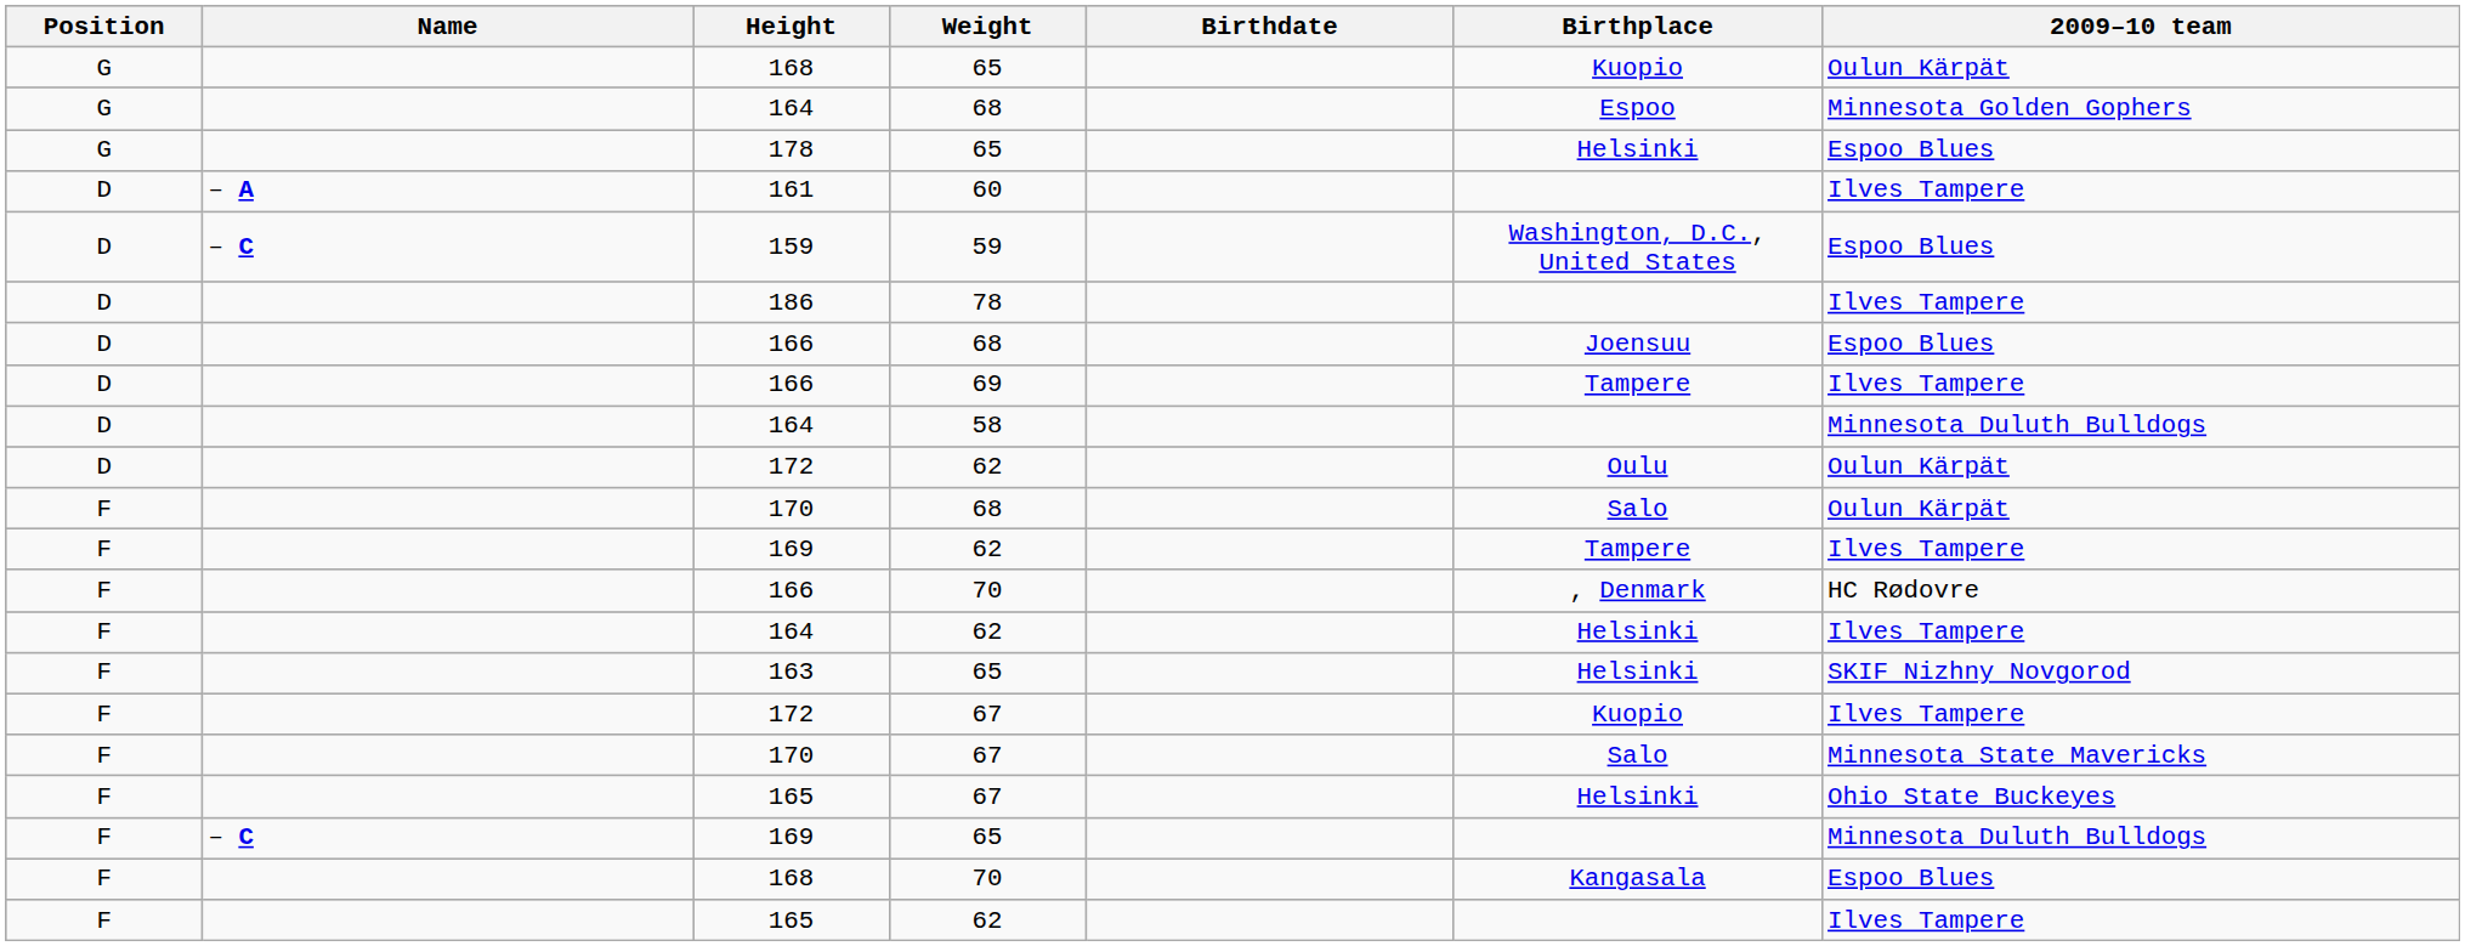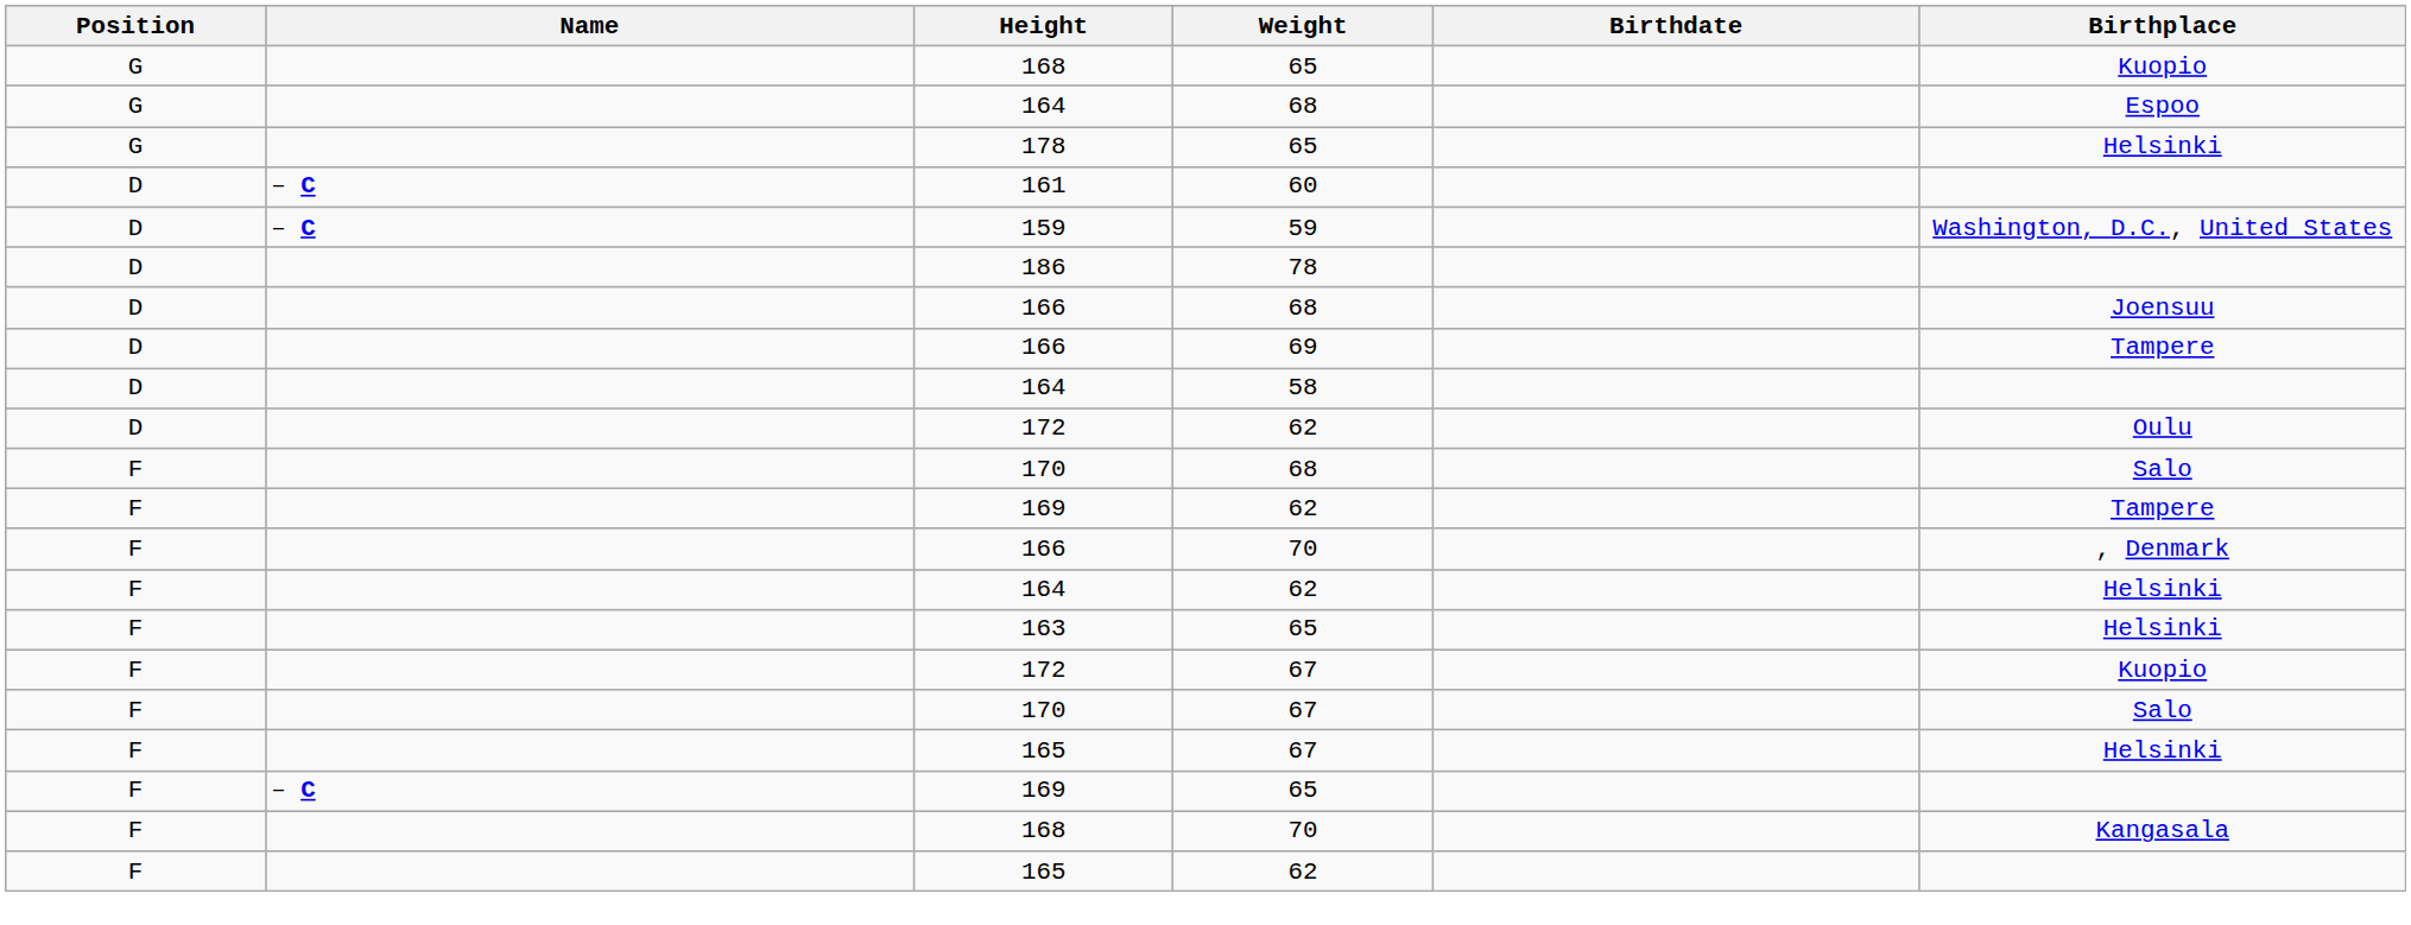 <table class="wikitable sortable" style="width:100%;text-align:center;">
 <tr>
 <th width="08%">Position</th>
 <th width="20%">Name</th>
 <th width="08%">Height</th>
 <th width="08%">Weight</th>
 <th width="15%">Birthdate</th>
 <th width="15%">Birthplace</th>
-<th width="30%">2009–10 team</th>
 </tr>
 <tr>
 <td>G</td>
 <td style="text-align:left;"></td>
 <td>168</td>
 <td>65</td>
 <td style="text-align:right;"></td>
 <td><a href='#'>Kuopio</a></td>
-<td style="text-align:left;"><a href='#'>Oulun Kärpät</a></td>
 </tr>
 <tr>
 <td>G</td>
 <td style="text-align:left;"></td>
 <td>164</td>
 <td>68</td>
 <td style="text-align:right;"></td>
 <td><a href='#'>Espoo</a></td>
-<td style="text-align:left;"><a href='#'>Minnesota Golden Gophers</a></td>
 </tr>
 <tr>
 <td>G</td>
 <td style="text-align:left;"></td>
 <td>178</td>
 <td>65</td>
 <td style="text-align:right;"></td>
 <td><a href='#'>Helsinki</a></td>
-<td style="text-align:left;"><a href='#'>Espoo Blues</a></td>
 </tr>
 <tr>
 <td>D</td>
-<td style="text-align:left;"> – <strong><a href='#'>A</a></strong></td>
+<td style="text-align:left;"> – <strong><a href='#'>C</a></strong></td>
 <td>161</td>
 <td>60</td>
 <td style="text-align:right;"></td>
 <td></td>
-<td style="text-align:left;"><a href='#'>Ilves Tampere</a></td>
 </tr>
 <tr>
 <td>D</td>
 <td style="text-align:left;"> – <strong><a href='#'>C</a></strong></td>
 <td>159</td>
 <td>59</td>
 <td style="text-align:right;"></td>
 <td><a href='#'>Washington, D.C.</a>, <a href='#'>United States</a></td>
-<td style="text-align:left;"><a href='#'>Espoo Blues</a></td>
 </tr>
 <tr>
 <td>D</td>
 <td style="text-align:left;"></td>
 <td>186</td>
 <td>78</td>
 <td style="text-align:right;"></td>
 <td></td>
-<td style="text-align:left;"><a href='#'>Ilves Tampere</a></td>
 </tr>
 <tr>
 <td>D</td>
 <td style="text-align:left;"></td>
 <td>166</td>
 <td>68</td>
 <td style="text-align:right;"></td>
 <td><a href='#'>Joensuu</a></td>
-<td style="text-align:left;"><a href='#'>Espoo Blues</a></td>
 </tr>
 <tr>
 <td>D</td>
 <td style="text-align:left;"></td>
 <td>166</td>
 <td>69</td>
 <td style="text-align:right;"></td>
 <td><a href='#'>Tampere</a></td>
-<td style="text-align:left;"><a href='#'>Ilves Tampere</a></td>
 </tr>
 <tr>
 <td>D</td>
 <td style="text-align:left;"></td>
 <td>164</td>
 <td>58</td>
 <td style="text-align:right;"></td>
 <td></td>
-<td style="text-align:left;"><a href='#'>Minnesota Duluth Bulldogs</a></td>
 </tr>
 <tr>
 <td>D</td>
 <td style="text-align:left;"></td>
 <td>172</td>
 <td>62</td>
 <td style="text-align:right;"></td>
 <td><a href='#'>Oulu</a></td>
-<td style="text-align:left;"><a href='#'>Oulun Kärpät</a></td>
 </tr>
 <tr>
 <td>F</td>
 <td style="text-align:left;"></td>
 <td>170</td>
 <td>68</td>
 <td style="text-align:right;"></td>
 <td><a href='#'>Salo</a></td>
-<td style="text-align:left;"><a href='#'>Oulun Kärpät</a></td>
 </tr>
 <tr>
 <td>F</td>
 <td style="text-align:left;"></td>
 <td>169</td>
 <td>62</td>
 <td style="text-align:right;"></td>
 <td><a href='#'>Tampere</a></td>
-<td style="text-align:left;"><a href='#'>Ilves Tampere</a></td>
 </tr>
 <tr>
 <td>F</td>
 <td style="text-align:left;"></td>
 <td>166</td>
 <td>70</td>
 <td style="text-align:right;"></td>
 <td>, <a href='#'>Denmark</a></td>
-<td style="text-align:left;">HC Rødovre</td>
 </tr>
 <tr>
 <td>F</td>
 <td style="text-align:left;"></td>
 <td>164</td>
 <td>62</td>
 <td style="text-align:right;"></td>
 <td><a href='#'>Helsinki</a></td>
-<td style="text-align:left;"><a href='#'>Ilves Tampere</a></td>
 </tr>
 <tr>
 <td>F</td>
 <td style="text-align:left;"></td>
 <td>163</td>
 <td>65</td>
 <td style="text-align:right;"></td>
 <td><a href='#'>Helsinki</a></td>
-<td style="text-align:left;"><a href='#'>SKIF Nizhny Novgorod</a></td>
 </tr>
 <tr>
 <td>F</td>
 <td style="text-align:left;"></td>
 <td>172</td>
 <td>67</td>
 <td style="text-align:right;"></td>
 <td><a href='#'>Kuopio</a></td>
-<td style="text-align:left;"><a href='#'>Ilves Tampere</a></td>
 </tr>
 <tr>
 <td>F</td>
 <td style="text-align:left;"></td>
 <td>170</td>
 <td>67</td>
 <td style="text-align:right;"></td>
 <td><a href='#'>Salo</a></td>
-<td style="text-align:left;"><a href='#'>Minnesota State Mavericks</a></td>
 </tr>
 <tr>
 <td>F</td>
 <td style="text-align:left;"></td>
 <td>165</td>
 <td>67</td>
 <td style="text-align:right;"></td>
 <td><a href='#'>Helsinki</a></td>
-<td style="text-align:left;"><a href='#'>Ohio State Buckeyes</a></td>
 </tr>
 <tr>
 <td>F</td>
 <td style="text-align:left;"> – <strong><a href='#'>C</a></strong></td>
 <td>169</td>
 <td>65</td>
 <td style="text-align:right;"></td>
 <td></td>
-<td style="text-align:left;"><a href='#'>Minnesota Duluth Bulldogs</a></td>
 </tr>
 <tr>
 <td>F</td>
 <td style="text-align:left;"></td>
 <td>168</td>
 <td>70</td>
 <td style="text-align:right;"></td>
 <td><a href='#'>Kangasala</a></td>
-<td style="text-align:left;"><a href='#'>Espoo Blues</a></td>
 </tr>
 <tr>
 <td>F</td>
 <td style="text-align:left;"></td>
 <td>165</td>
 <td>62</td>
 <td style="text-align:right;"></td>
 <td></td>
-<td style="text-align:left;"><a href='#'>Ilves Tampere</a></td>
 </tr>
 </table>
